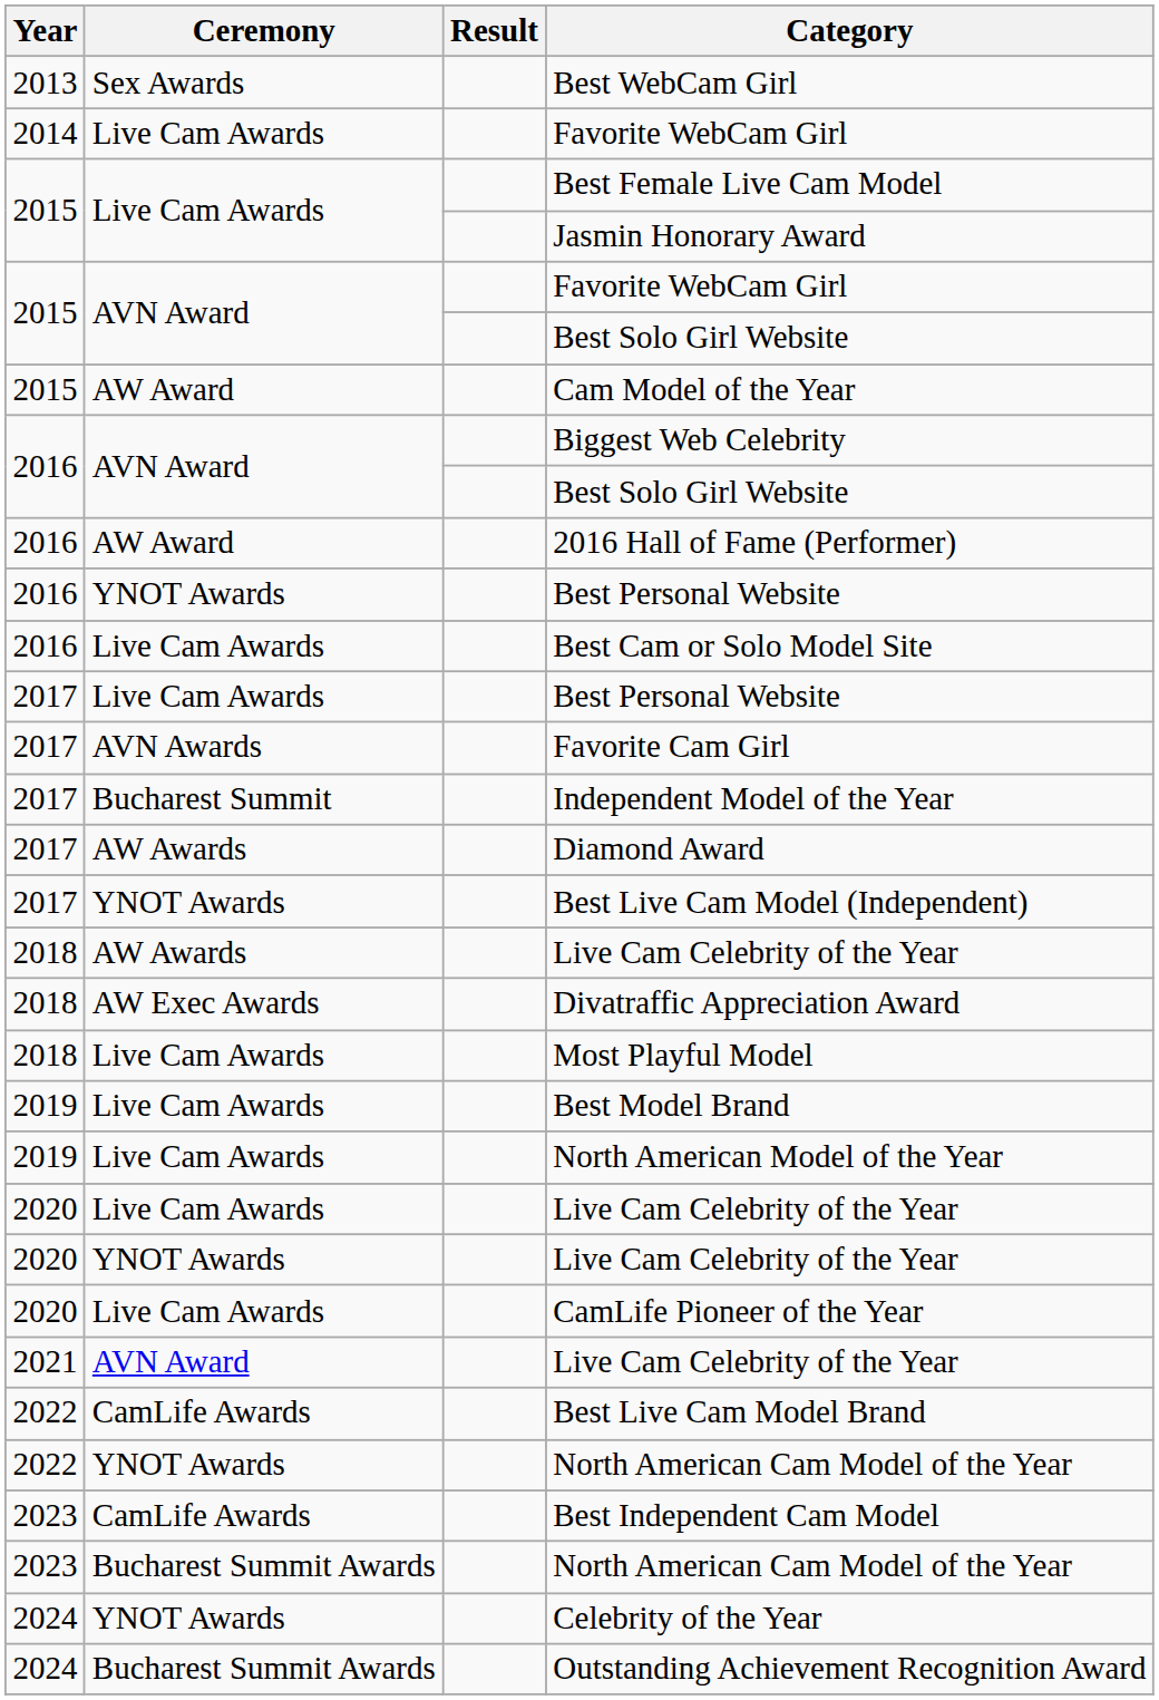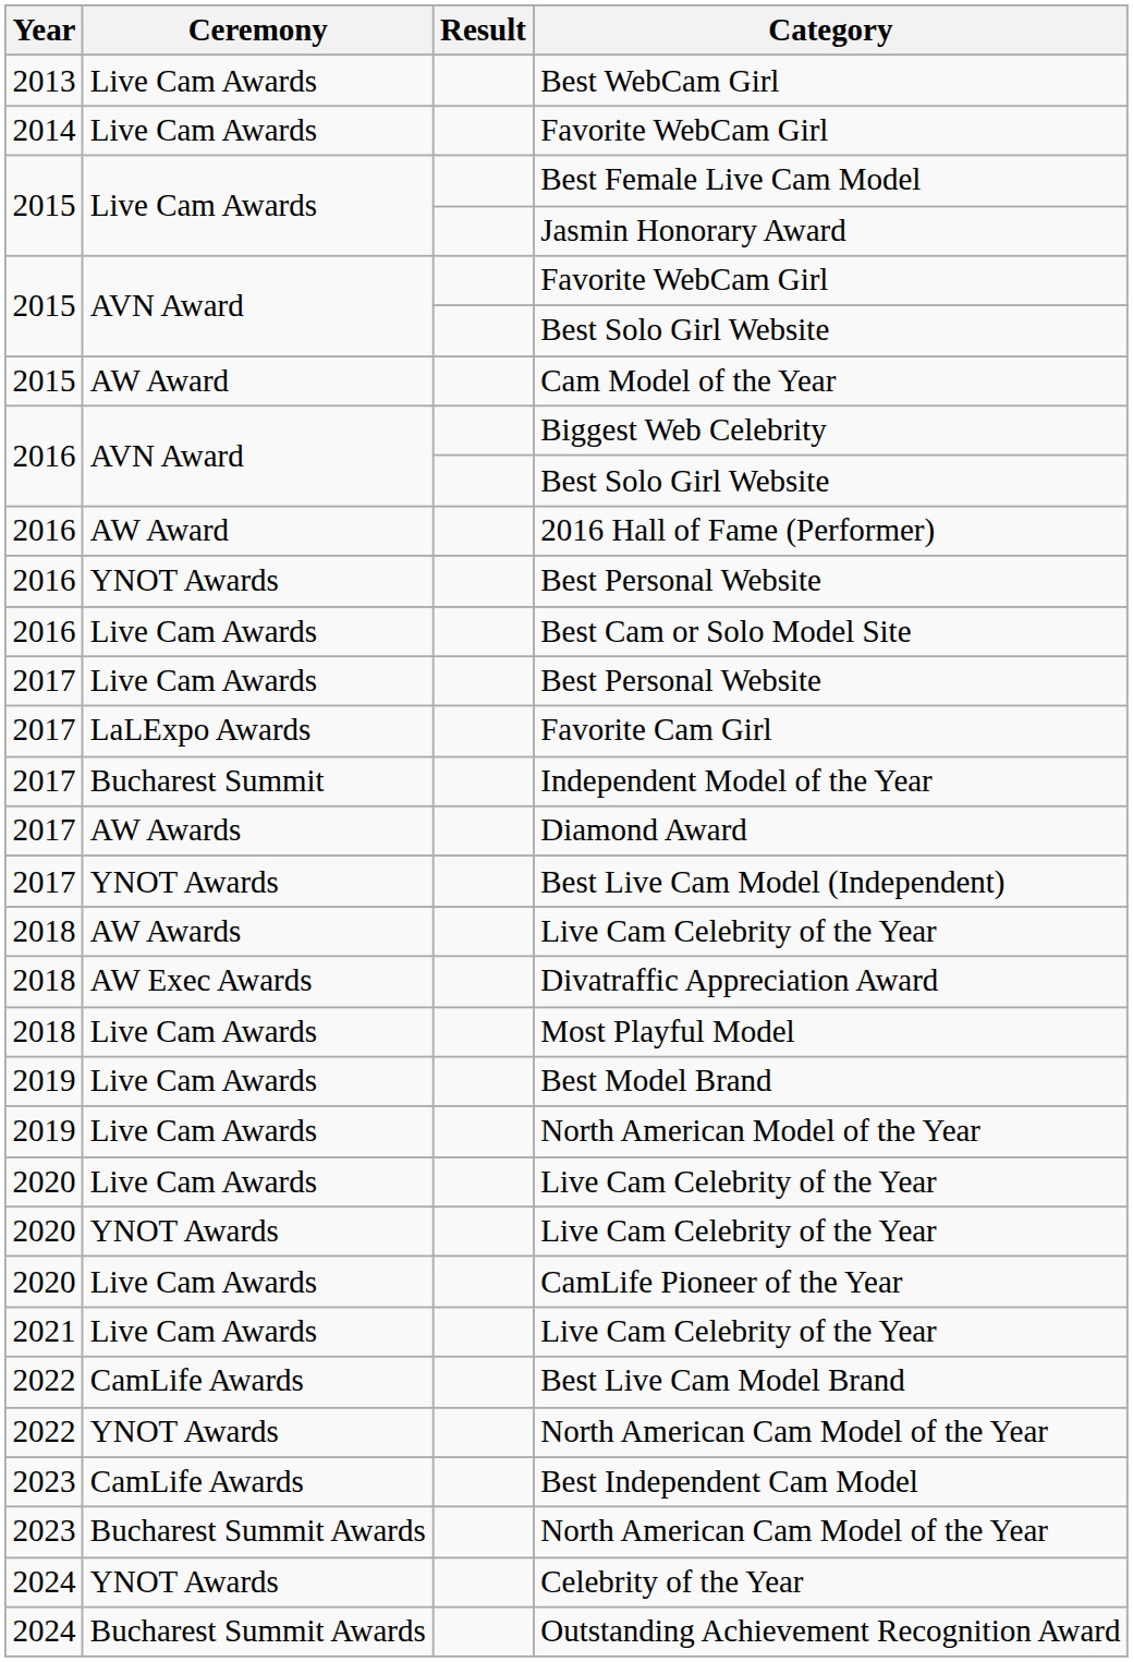 <table class="wikitable">
 <tr>
 <th>Year</th>
 <th>Ceremony</th>
 <th>Result</th>
 <th>Category</th>
 </tr>
 <tr>
 <td>2013</td>
-<td>Sex Awards</td>
+<td rowspan="1">Live Cam Awards</td>
 <td></td>
 <td>Best WebCam Girl</td>
 </tr>
 <tr>
 <td>2014</td>
 <td rowspan="1">Live Cam Awards</td>
 <td></td>
 <td>Favorite WebCam Girl</td>
 </tr>
 <tr>
 <td rowspan="2">2015</td>
 <td rowspan="2">Live Cam Awards</td>
 <td></td>
 <td>Best Female Live Cam Model</td>
 </tr>
 <tr>
 <td></td>
 <td>Jasmin Honorary Award</td>
 </tr>
 <tr>
 <td rowspan="2">2015</td>
 <td rowspan="2">AVN Award</td>
 <td></td>
 <td>Favorite WebCam Girl</td>
 </tr>
 <tr>
 <td></td>
 <td>Best Solo Girl Website</td>
 </tr>
 <tr>
 <td rowspan="1">2015</td>
 <td rowspan="1">AW Award</td>
 <td></td>
 <td>Cam Model of the Year</td>
 </tr>
 <tr>
 <td rowspan="2">2016</td>
 <td rowspan="2">AVN Award</td>
 <td></td>
 <td>Biggest Web Celebrity</td>
 </tr>
 <tr>
 <td></td>
 <td>Best Solo Girl Website</td>
 </tr>
 <tr>
 <td rowspan="1">2016</td>
 <td rowspan="1">AW Award</td>
 <td></td>
 <td>2016 Hall of Fame (Performer)</td>
 </tr>
 <tr>
 <td rowspan="1">2016</td>
 <td rowspan="1">YNOT Awards</td>
 <td></td>
 <td>Best Personal Website</td>
 </tr>
 <tr>
 <td rowspan="1">2016</td>
 <td rowspan="1">Live Cam Awards</td>
 <td></td>
 <td>Best Cam or Solo Model Site</td>
 </tr>
 <tr>
 <td rowspan="1">2017</td>
 <td rowspan="1">Live Cam Awards</td>
 <td></td>
 <td>Best Personal Website</td>
 </tr>
 <tr>
 <td rowspan="1">2017</td>
-<td rowspan="1">AVN Awards</td>
+<td rowspan="1">LaLExpo Awards</td>
 <td></td>
 <td>Favorite Cam Girl</td>
 </tr>
 <tr>
 <td rowspan="1">2017</td>
 <td rowspan="1">Bucharest Summit</td>
 <td></td>
 <td>Independent Model of the Year</td>
 </tr>
 <tr>
 <td rowspan="1">2017</td>
 <td rowspan="1">AW Awards</td>
 <td></td>
 <td>Diamond Award</td>
 </tr>
 <tr>
 <td rowspan="1">2017</td>
 <td rowspan="1">YNOT Awards</td>
 <td></td>
 <td>Best Live Cam Model (Independent)</td>
 </tr>
 <tr>
 <td rowspan="1">2018</td>
 <td rowspan="1">AW Awards</td>
 <td></td>
 <td>Live Cam Celebrity of the Year</td>
 </tr>
 <tr>
 <td rowspan="1">2018</td>
 <td rowspan="1">AW Exec Awards</td>
 <td></td>
 <td>Divatraffic Appreciation Award</td>
 </tr>
 <tr>
 <td rowspan="1">2018</td>
 <td rowspan="1">Live Cam Awards</td>
 <td></td>
 <td>Most Playful Model</td>
 </tr>
 <tr>
 <td rowspan="1">2019</td>
 <td rowspan="1">Live Cam Awards</td>
 <td></td>
 <td>Best Model Brand</td>
 </tr>
 <tr>
 <td rowspan="1">2019</td>
 <td rowspan="1">Live Cam Awards</td>
 <td></td>
 <td>North American Model of the Year</td>
 </tr>
 <tr>
 <td rowspan="1">2020</td>
 <td rowspan="1">Live Cam Awards</td>
 <td></td>
 <td>Live Cam Celebrity of the Year</td>
 </tr>
 <tr>
 <td rowspan="1">2020</td>
 <td rowspan="1">YNOT Awards </td>
 <td></td>
 <td>Live Cam Celebrity of the Year</td>
 </tr>
 <tr>
 <td rowspan="1">2020</td>
 <td rowspan="1">Live Cam Awards</td>
 <td></td>
 <td>CamLife Pioneer of the Year</td>
 </tr>
 <tr>
 <td rowspan="1">2021</td>
-<td><a href='#'>AVN Award</a></td>
+<td rowspan="1">Live Cam Awards</td>
 <td></td>
 <td>Live Cam Celebrity of the Year</td>
 </tr>
 <tr>
 <td rowspan="1">2022</td>
 <td rowspan="1">CamLife Awards </td>
 <td></td>
 <td>Best Live Cam Model Brand</td>
 </tr>
 <tr>
 <td rowspan="1">2022</td>
 <td rowspan="1">YNOT Awards</td>
 <td></td>
 <td>North American Cam Model of the Year</td>
 </tr>
 <tr>
 <td rowspan="1">2023</td>
 <td rowspan="1">CamLife Awards </td>
 <td></td>
 <td>Best Independent Cam Model</td>
 </tr>
 <tr>
 <td rowspan="1">2023</td>
 <td rowspan="1">Bucharest Summit Awards</td>
 <td></td>
 <td>North American Cam Model of the Year</td>
 </tr>
 <tr>
 <td rowspan="1">2024</td>
 <td rowspan="1">YNOT Awards</td>
 <td></td>
 <td>Celebrity of the Year</td>
 </tr>
 <tr>
 <td rowspan="1">2024</td>
 <td rowspan="1">Bucharest Summit Awards</td>
 <td></td>
 <td>Outstanding Achievement Recognition Award</td>
 </tr>
 </table>
